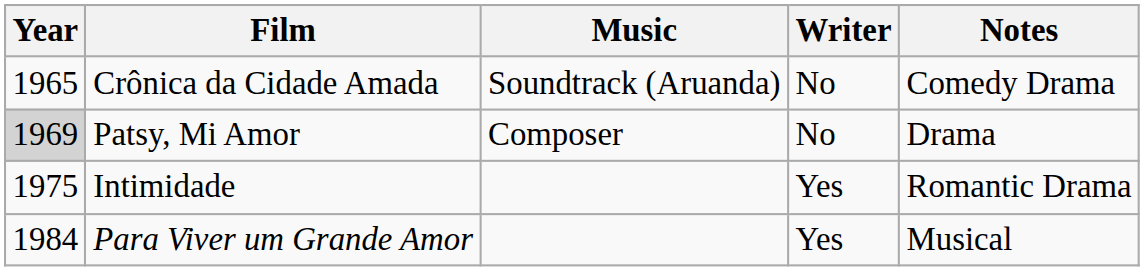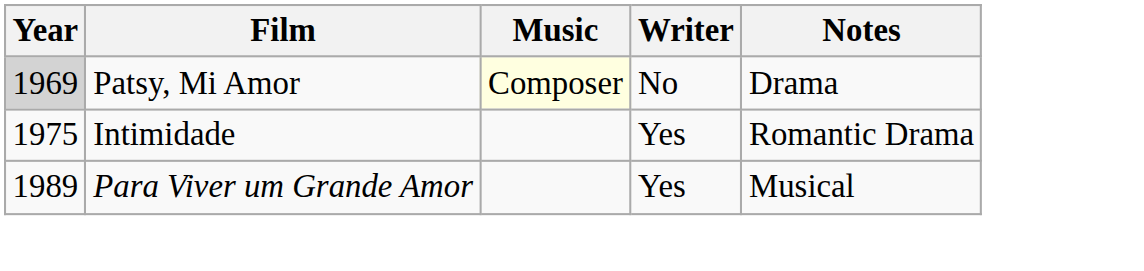 <table class="wikitable sortable">
 <tr>
 <th>Year</th>
 <th>Film</th>
 <th>Music</th>
 <th>Writer</th>
 <th>Notes</th>
 </tr>
 <tr>
-<td>1965</td>
-<td>Crônica da Cidade Amada</td>
-<td>Soundtrack (Aruanda)</td>
-<td>No</td>
-<td>Comedy Drama</td>
-</tr>
-<tr>
 <td style="background: lightgrey;">1969</td>
 <td>Patsy, Mi Amor</td>
-<td>Composer</td>
+<td style="background: lightyellow;">Composer</td>
 <td>No</td>
 <td>Drama</td>
 </tr>
 <tr>
 <td>1975</td>
 <td>Intimidade</td>
 <td></td>
 <td>Yes</td>
 <td>Romantic Drama</td>
 </tr>
 <tr>
-<td>1984</td>
+<td>1989</td>
 <td><em>Para Viver um Grande Amor</em></td>
 <td></td>
 <td>Yes</td>
 <td>Musical</td>
 </tr>
 </table>
